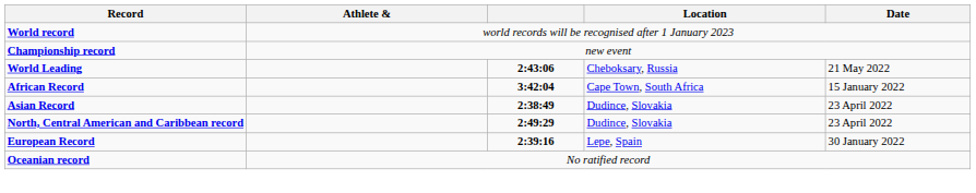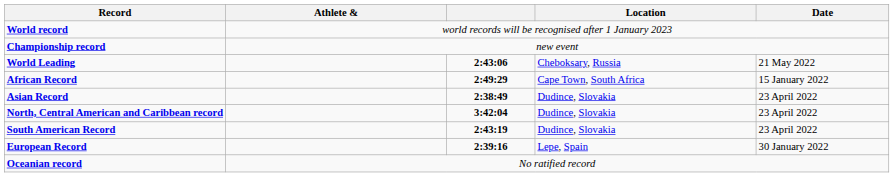 <table class="wikitable">
 <tr>
 <th width=25% align=center>Record</th>
 <th width=25% align=center>Athlete & </th>
 <th width=10% align=center></th>
 <th width=25% align=center>Location</th>
 <th width=15% align=center>Date</th>
 </tr>
 <tr>
 <td><strong><a href='#'>World record</a></strong></td>
 <td colspan=4 align=center><em>world records will be recognised after 1 January 2023</em></td>
 </tr>
 <tr>
 <td><strong><a href='#'>Championship record</a></strong></td>
 <td colspan=4 align=center><em>new event</em></td>
 </tr>
 <tr>
 <td><strong><a href='#'>World Leading</a></strong></td>
 <td></td>
 <td align=center><strong>2:43:06</strong></td>
 <td><a href='#'>Cheboksary</a>, <a href='#'>Russia</a></td>
 <td>21 May 2022</td>
 </tr>
 <tr>
 <td><strong><a href='#'>African Record</a></strong></td>
 <td></td>
-<td align=center><strong>3:42:04</strong></td>
+<td align=center><strong>2:49:29</strong></td>
 <td><a href='#'>Cape Town</a>, <a href='#'>South Africa</a></td>
 <td>15 January 2022</td>
 </tr>
 <tr>
 <td><strong><a href='#'>Asian Record</a></strong></td>
 <td></td>
 <td align=center><strong>2:38:49</strong></td>
 <td><a href='#'>Dudince</a>, <a href='#'>Slovakia</a></td>
 <td>23 April 2022</td>
 </tr>
 <tr>
 <td><strong><a href='#'>North, Central American and Caribbean record</a></strong></td>
 <td></td>
-<td align=center><strong>2:49:29</strong></td>
+<td align=center><strong>3:42:04</strong></td>
+<td><a href='#'>Dudince</a>, <a href='#'>Slovakia</a></td>
+<td>23 April 2022</td>
+</tr>
+<tr>
+<td><strong><a href='#'>South American Record</a></strong></td>
+<td></td>
+<td align=center><strong>2:43:19</strong></td>
 <td><a href='#'>Dudince</a>, <a href='#'>Slovakia</a></td>
 <td>23 April 2022</td>
 </tr>
 <tr>
 <td><strong><a href='#'>European Record</a></strong></td>
 <td></td>
 <td align=center><strong>2:39:16</strong></td>
 <td><a href='#'>Lepe</a>, <a href='#'>Spain</a></td>
 <td>30 January 2022</td>
 </tr>
 <tr>
 <td><strong><a href='#'>Oceanian record</a></strong></td>
 <td colspan=4 align=center><em>No ratified record</em></td>
 </tr>
 </table>
